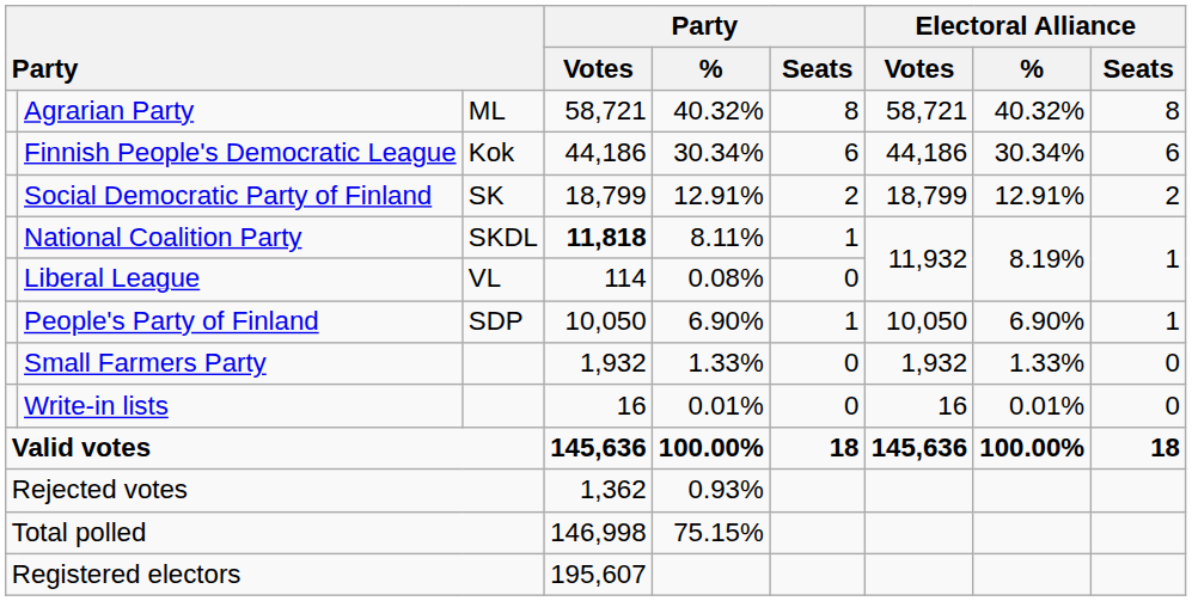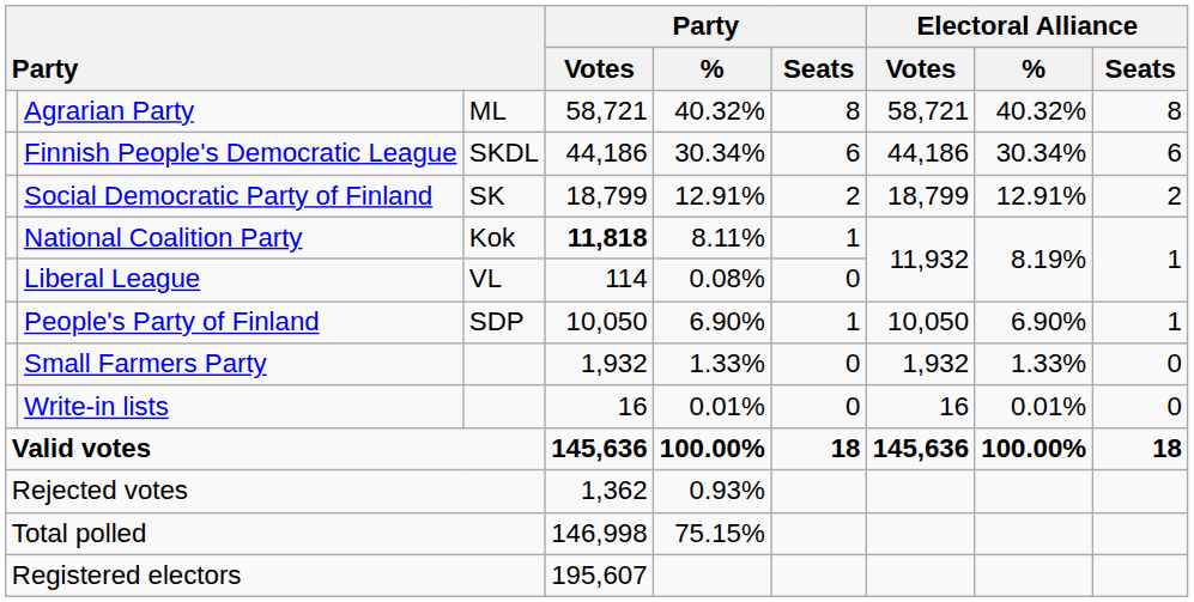 <table class="wikitable" border="1" style="text-align:right;">
 <tr>
 <th style="text-align:left;" valign=bottom rowspan=2 colspan=3>Party</th>
 <th colspan=3>Party</th>
 <th colspan=3>Electoral Alliance</th>
 </tr>
 <tr>
 <th align=center valign=bottom width="50">Votes</th>
 <th align=center valign=bottom width="50">%</th>
 <th align=center valign=bottom width="50">Seats</th>
 <th align=center valign=bottom width="50">Votes</th>
 <th align=center valign=bottom width="50">%</th>
 <th align=center valign=bottom width="50">Seats</th>
 </tr>
 <tr>
 <td></td>
 <td align=left><a href='#'>Agrarian Party</a></td>
 <td align=left>ML</td>
 <td>58,721</td>
 <td>40.32%</td>
 <td>8</td>
 <td>58,721</td>
 <td>40.32%</td>
 <td>8</td>
 </tr>
 <tr>
 <td></td>
 <td align=left><a href='#'>Finnish People's Democratic League</a></td>
-<td align=left>Kok</td>
+<td align=left>SKDL</td>
 <td>44,186</td>
 <td>30.34%</td>
 <td>6</td>
 <td>44,186</td>
 <td>30.34%</td>
 <td>6</td>
 </tr>
 <tr>
 <td></td>
 <td align=left style="white-space: nowrap;"><a href='#'>Social Democratic Party of Finland</a></td>
 <td align=left>SK</td>
 <td>18,799</td>
 <td>12.91%</td>
 <td>2</td>
 <td>18,799</td>
 <td>12.91%</td>
 <td>2</td>
 </tr>
 <tr>
 <td></td>
 <td align=left><a href='#'>National Coalition Party</a></td>
-<td align=left>SKDL</td>
+<td align=left>Kok</td>
 <td><strong>11,818</strong></td>
 <td>8.11%</td>
 <td>1</td>
 <td rowspan=2>11,932</td>
 <td rowspan=2>8.19%</td>
 <td rowspan=2>1</td>
 </tr>
 <tr>
 <td></td>
 <td align=left><a href='#'>Liberal League</a></td>
 <td align=left>VL</td>
 <td>114</td>
 <td>0.08%</td>
 <td>0</td>
 </tr>
 <tr>
 <td></td>
 <td align=left><a href='#'>People's Party of Finland</a></td>
 <td align=left>SDP</td>
 <td>10,050</td>
 <td>6.90%</td>
 <td>1</td>
 <td>10,050</td>
 <td>6.90%</td>
 <td>1</td>
 </tr>
 <tr>
 <td></td>
 <td align=left><a href='#'>Small Farmers Party</a></td>
 <td align=left></td>
 <td>1,932</td>
 <td>1.33%</td>
 <td>0</td>
 <td>1,932</td>
 <td>1.33%</td>
 <td>0</td>
 </tr>
 <tr>
 <td></td>
 <td align=left><a href='#'>Write-in lists</a></td>
 <td align=left></td>
 <td>16</td>
 <td>0.01%</td>
 <td>0</td>
 <td>16</td>
 <td>0.01%</td>
 <td>0</td>
 </tr>
 <tr style="font-weight:bold">
 <td align=left colspan=3>Valid votes</td>
 <td>145,636</td>
 <td>100.00%</td>
 <td>18</td>
 <td>145,636</td>
 <td>100.00%</td>
 <td>18</td>
 </tr>
 <tr>
 <td align=left colspan=3>Rejected votes</td>
 <td>1,362</td>
 <td>0.93%</td>
 <td></td>
 <td></td>
 <td></td>
 <td></td>
 </tr>
 <tr>
 <td align=left colspan=3>Total polled</td>
 <td>146,998</td>
 <td>75.15%</td>
 <td></td>
 <td></td>
 <td></td>
 <td></td>
 </tr>
 <tr>
 <td align=left colspan=3>Registered electors</td>
 <td>195,607</td>
 <td></td>
 <td></td>
 <td></td>
 <td></td>
 <td></td>
 </tr>
 </table>
